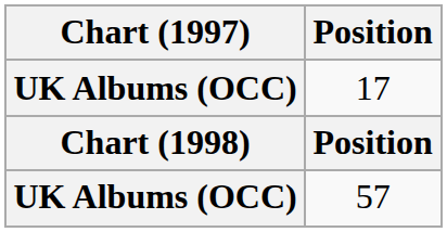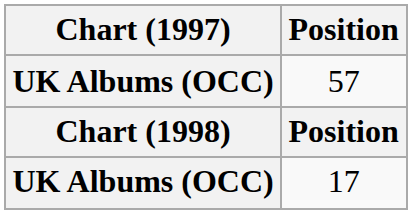 <table class="wikitable plainrowheaders" style="text-align:center">
 <tr>
 <th scope="col">Chart (1997)</th>
 <th scope="col">Position</th>
 </tr>
 <tr>
 <th scope="row">UK Albums (OCC)</th>
-<td>17</td>
+<td>57</td>
 </tr>
 <tr>
 <th scope="col">Chart (1998)</th>
 <th scope="col">Position</th>
 </tr>
 <tr>
 <th scope="row">UK Albums (OCC)</th>
-<td>57</td>
+<td>17</td>
 </tr>
 </table>
